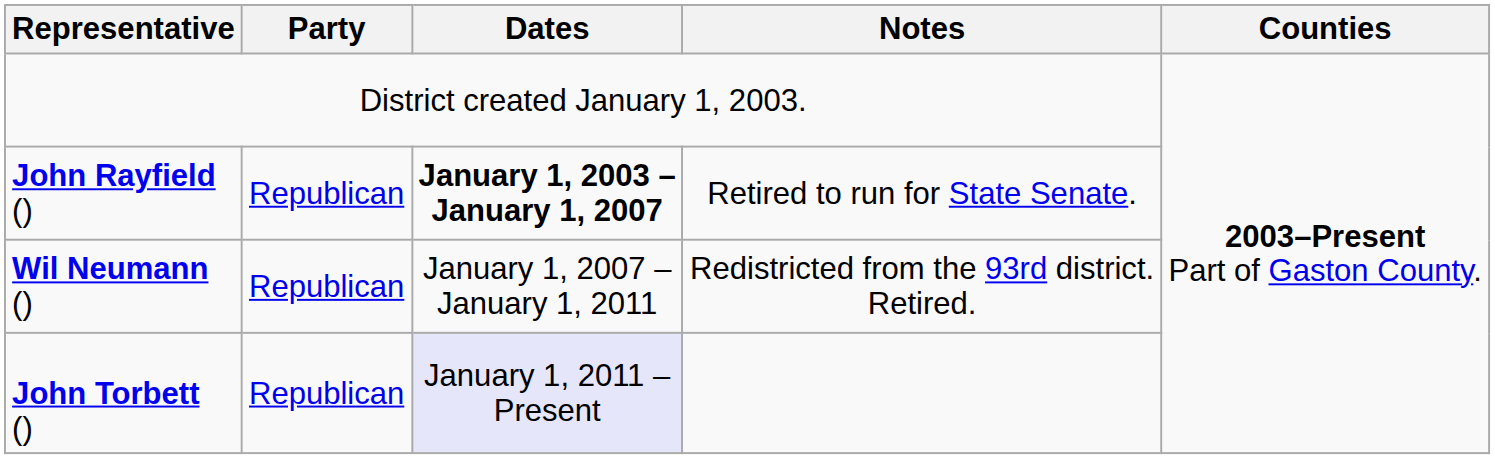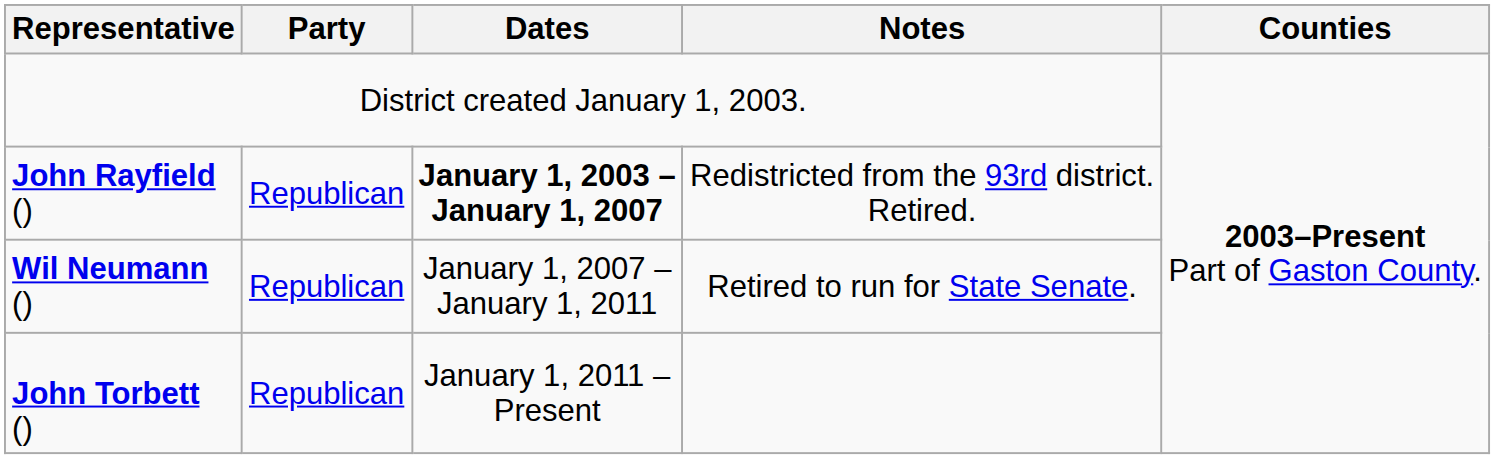 <table class=wikitable style="text-align:center">
 <tr>
 <th>Representative</th>
 <th>Party</th>
 <th>Dates</th>
 <th>Notes</th>
 <th>Counties</th>
 </tr>
 <tr style="height:3em">
 <td colspan=4>District created January 1, 2003.</td>
 <td rowspan=4><strong>2003–Present</strong> <br> Part of <a href='#'>Gaston County</a>.</td>
 </tr>
 <tr style="height:3em">
 <td align=left><strong><a href='#'>John Rayfield</a></strong><br>()</td>
 <td><a href='#'>Republican</a></td>
 <td nowrap><strong>January 1, 2003 – <br> January 1, 2007</strong></td>
-<td>Retired to run for <a href='#'>State Senate</a>.</td>
+<td>Redistricted from the <a href='#'>93rd</a> district. <br> Retired.</td>
 </tr>
 <tr style="height:3em">
 <td align=left><strong><a href='#'>Wil Neumann</a></strong><br>()</td>
 <td><a href='#'>Republican</a></td>
 <td nowrap>January 1, 2007 – <br> January 1, 2011</td>
-<td>Redistricted from the <a href='#'>93rd</a> district. <br> Retired.</td>
+<td>Retired to run for <a href='#'>State Senate</a>.</td>
 </tr>
 <tr style="height:3em">
 <td align=left><br><strong><a href='#'>John Torbett</a></strong><br>()</td>
 <td><a href='#'>Republican</a></td>
-<td nowrap style="background: lavender;">January 1, 2011 – <br> Present</td>
+<td nowrap>January 1, 2011 – <br> Present</td>
 <td></td>
 </tr>
 </table>
